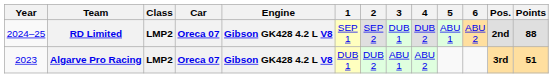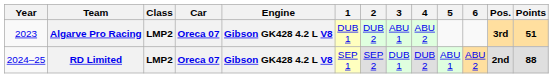 <table class="wikitable" style="text-align:center; font-size:85%">
 <tr>
 <th>Year</th>
 <th>Team</th>
 <th>Class</th>
 <th>Car</th>
 <th>Engine</th>
 <th>1</th>
 <th>2</th>
 <th>3</th>
 <th>4</th>
 <th>5</th>
 <th>6</th>
 <th>Pos.</th>
 <th>Points</th>
 </tr>
 <tr>
+<td><a href='#'>2023</a></td>
+<th><a href='#'>Algarve Pro Racing</a></th>
+<th>LMP2</th>
+<th><a href='#'>Oreca 07</a></th>
+<th><a href='#'>Gibson</a> GK428 4.2 L <a href='#'>V8</a></th>
+<td style="background:#FFFFBF;"><a href='#'>DUB<br>1</a><br></td>
+<td style="background:#DFFFDF;"><a href='#'>DUB<br>2</a><br></td>
+<td style="background:#DFFFDF;"><a href='#'>ABU<br>1</a><br></td>
+<td style="background:#DFFFDF;"><a href='#'>ABU<br>2</a><br></td>
+<td></td>
+<td></td>
+<th style="background:#FFDF9F;">3rd</th>
+<th style="background:#FFDF9F;">51</th>
+</tr>
+<tr>
 <td nowrap><a href='#'>2024–25</a></td>
 <th nowrap><a href='#'>RD Limited</a></th>
 <th>LMP2</th>
 <th nowrap><a href='#'>Oreca 07</a></th>
 <th nowrap><a href='#'>Gibson</a> GK428 4.2 L <a href='#'>V8</a></th>
 <td style="background:#FFFFBF;"><a href='#'>SEP<br>1</a><br></td>
 <td style="background:#DFDFDF;"><a href='#'>SEP<br>2</a><br></td>
 <td style="background:#DFFFDF;"><a href='#'>DUB<br>1</a><br></td>
 <td style="background:#DFDFDF;"><a href='#'>DUB<br>2</a><br></td>
 <td style="background:#DFFFDF;"><a href='#'>ABU<br>1</a><br></td>
 <td style="background:#FFDF9F;"><a href='#'>ABU<br>2</a><br></td>
 <th style="background:#DFDFDF;">2nd</th>
 <th style="background:#DFDFDF;">88</th>
 </tr>
-<tr>
-<td><a href='#'>2023</a></td>
-<th><a href='#'>Algarve Pro Racing</a></th>
-<th>LMP2</th>
-<th><a href='#'>Oreca 07</a></th>
-<th><a href='#'>Gibson</a> GK428 4.2 L <a href='#'>V8</a></th>
-<td style="background:#FFFFBF;"><a href='#'>DUB<br>1</a><br></td>
-<td style="background:#DFFFDF;"><a href='#'>DUB<br>2</a><br></td>
-<td style="background:#DFFFDF;"><a href='#'>ABU<br>1</a><br></td>
-<td style="background:#DFFFDF;"><a href='#'>ABU<br>2</a><br></td>
-<td></td>
-<td></td>
-<th style="background:#FFDF9F;">3rd</th>
-<th style="background:#FFDF9F;">51</th>
-</tr>
 </table>
